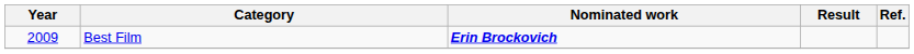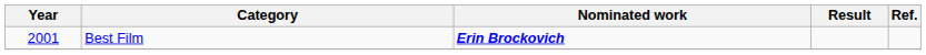 <table class=wikitable>
 <tr>
 <th scope="col" style="width:5em;">Year</th>
 <th scope="col" style="width:26em;">Category</th>
 <th scope="col" style="width:25em;">Nominated work</th>
 <th scope="col" style="width:5em;">Result</th>
 <th>Ref.</th>
 </tr>
 <tr>
-<td style="text-align:center;"><a href='#'>2009</a></td>
+<td style="text-align:center;"><a href='#'>2001</a></td>
 <td><a href='#'>Best Film</a></td>
 <td><strong><em><a href='#'>Erin Brockovich</a></em></strong></td>
 <td></td>
 <td></td>
 </tr>
 <tr>
 </tr>
 </table>
